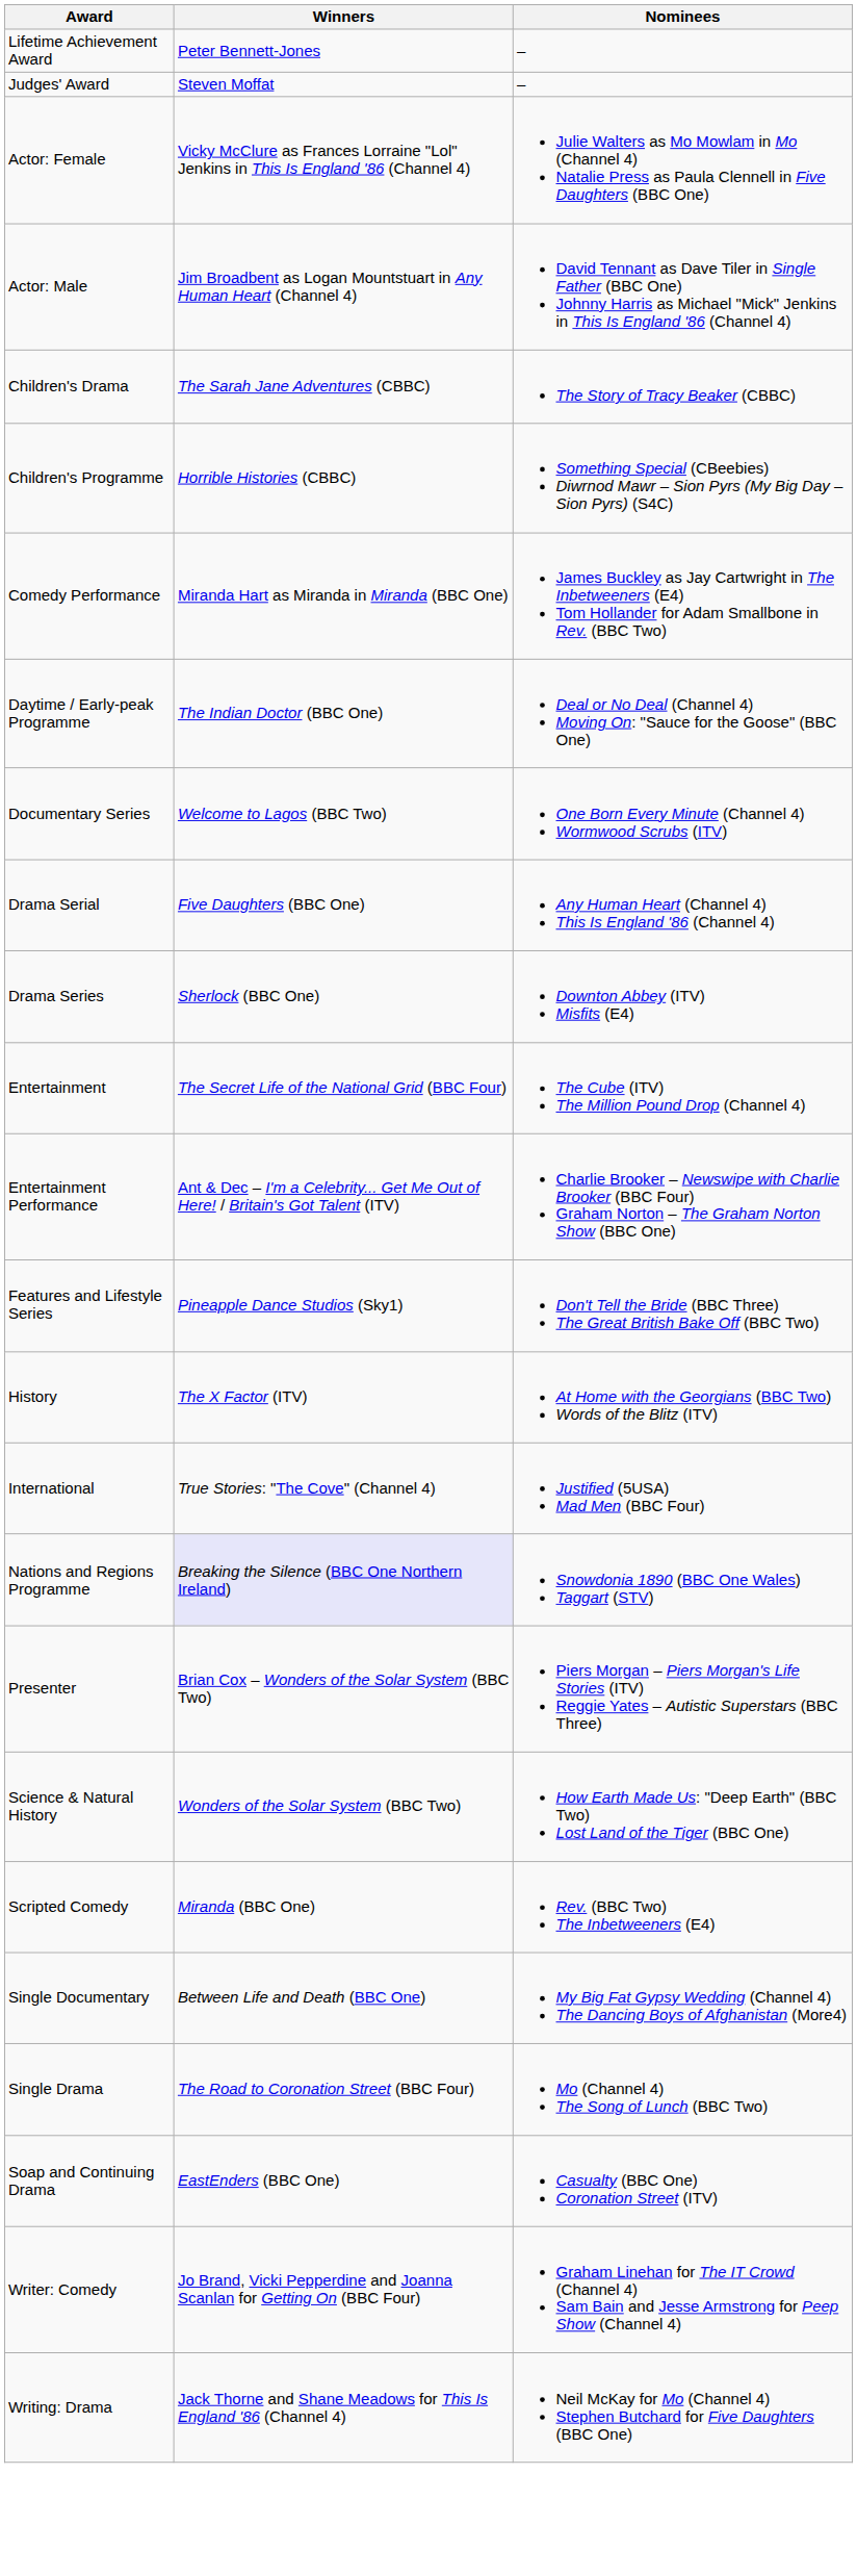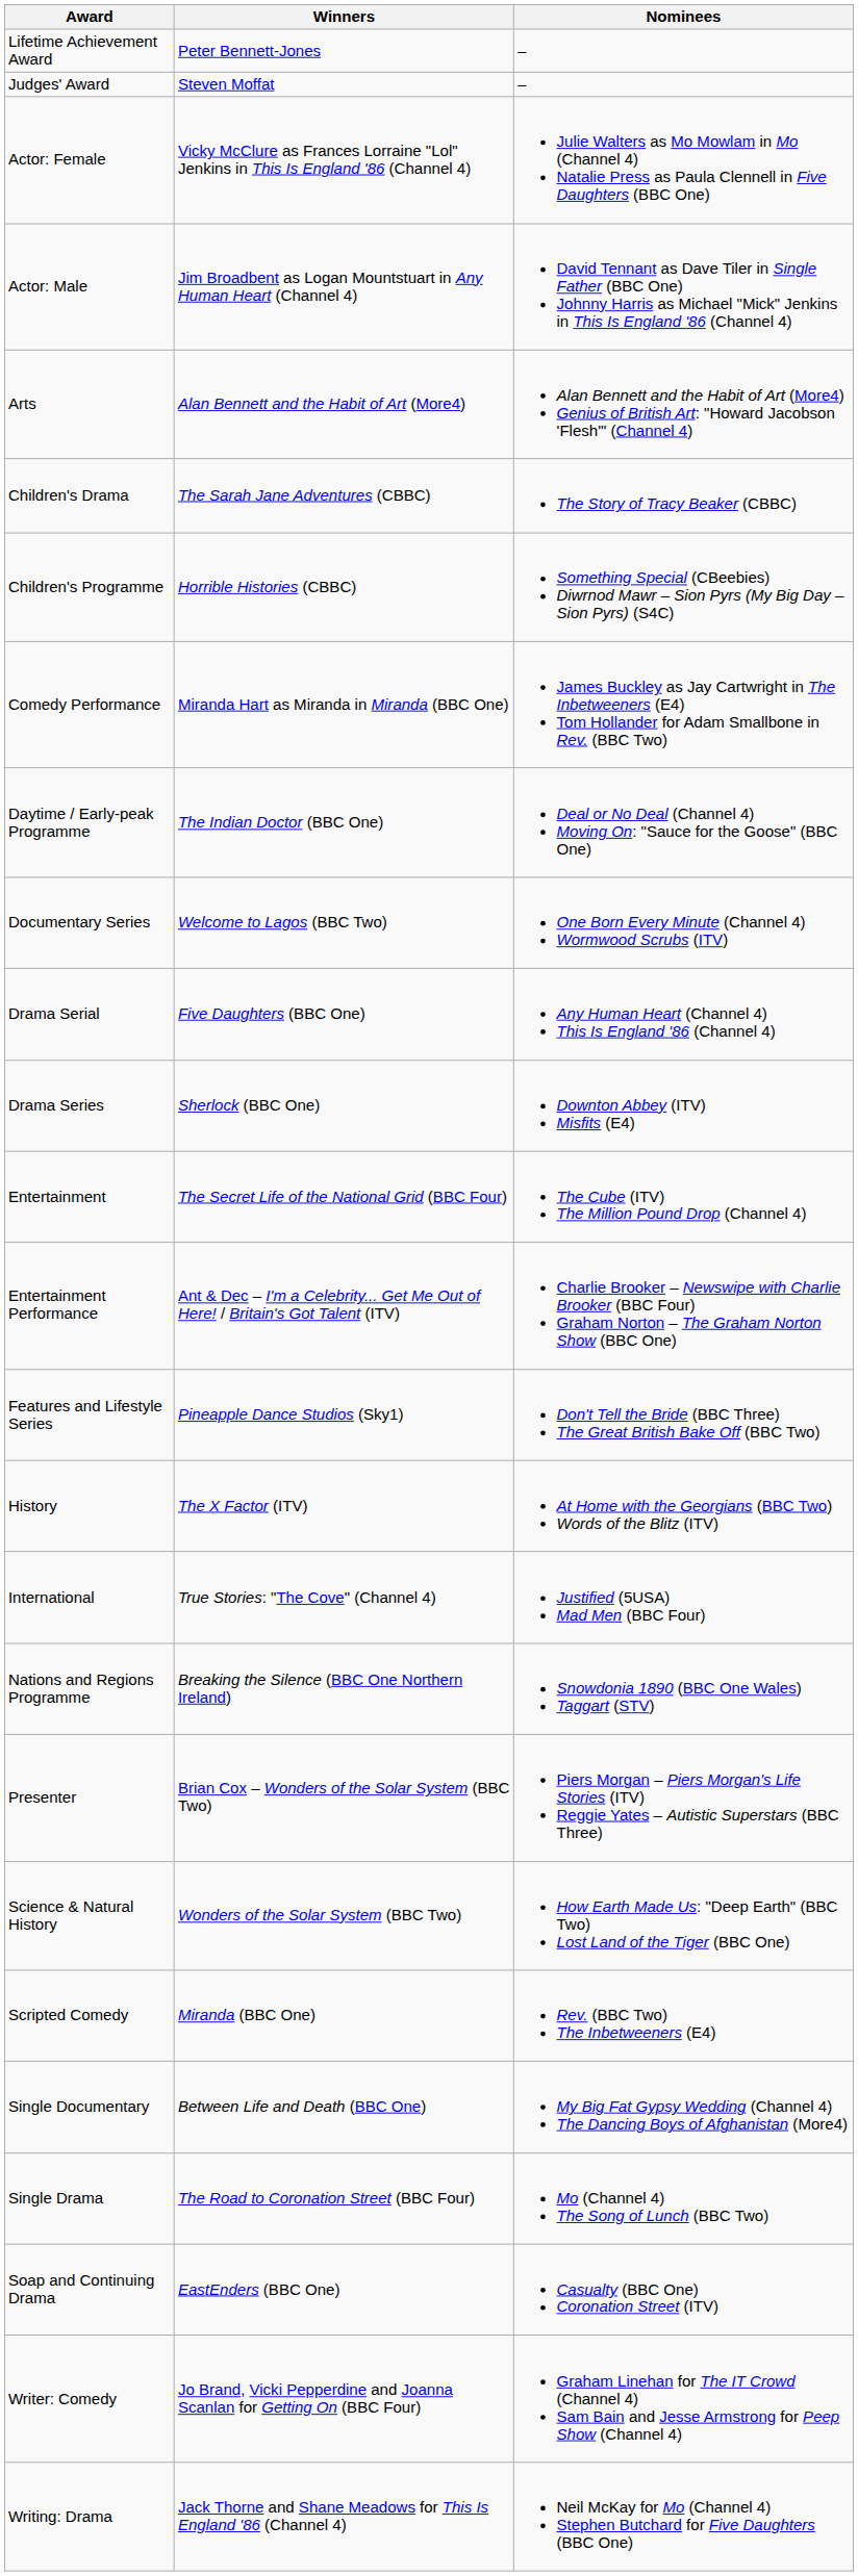 <table class="wikitable">
 <tr>
 <th width="20%">Award</th>
 <th width="40%">Winners</th>
 <th width="40%">Nominees</th>
 </tr>
 <tr>
 <td>Lifetime Achievement Award</td>
 <td><a href='#'>Peter Bennett-Jones</a></td>
 <td>–</td>
 </tr>
 <tr>
 <td>Judges' Award</td>
 <td><a href='#'>Steven Moffat</a></td>
 <td>–</td>
 </tr>
 <tr>
 <td>Actor: Female</td>
 <td><a href='#'>Vicky McClure</a> as Frances Lorraine "Lol" Jenkins in <em><a href='#'>This Is England '86</a></em> (Channel 4)</td>
 <td><br><ul><li><a href='#'>Julie Walters</a> as <a href='#'>Mo Mowlam</a> in <em><a href='#'>Mo</a></em> (Channel 4)</li><li><a href='#'>Natalie Press</a> as Paula Clennell in <em><a href='#'>Five Daughters</a></em> (BBC One)</li></ul></td>
 </tr>
 <tr>
 <td>Actor: Male</td>
 <td><a href='#'>Jim Broadbent</a> as Logan Mountstuart in <em><a href='#'>Any Human Heart</a></em> (Channel 4)</td>
 <td><br><ul><li><a href='#'>David Tennant</a> as Dave Tiler in <em><a href='#'>Single Father</a></em> (BBC One)</li><li><a href='#'>Johnny Harris</a> as Michael "Mick" Jenkins in <em><a href='#'>This Is England '86</a></em> (Channel 4)</li></ul></td>
+</tr>
+<tr>
+<td>Arts</td>
+<td><em><a href='#'>Alan Bennett and the Habit of Art</a></em> (<a href='#'>More4</a>)</td>
+<td><br><ul><li><em>Alan Bennett and the Habit of Art</em> (<a href='#'>More4</a>)</li><li><em><a href='#'>Genius of British Art</a></em>: "Howard Jacobson 'Flesh'" (<a href='#'>Channel 4</a>)</li></ul></td>
 </tr>
 <tr>
 <td>Children's Drama</td>
 <td><em><a href='#'>The Sarah Jane Adventures</a></em> (CBBC)</td>
 <td><br><ul><li><em><a href='#'>The Story of Tracy Beaker</a></em> (CBBC)</li></ul></td>
 </tr>
 <tr>
 <td>Children's Programme</td>
 <td><em><a href='#'>Horrible Histories</a></em> (CBBC)</td>
 <td><br><ul><li><em><a href='#'>Something Special</a></em> (CBeebies)</li><li><em>Diwrnod Mawr – Sion Pyrs (My Big Day – Sion Pyrs)</em> (S4C)</li></ul></td>
 </tr>
 <tr>
 <td>Comedy Performance</td>
 <td><a href='#'>Miranda Hart</a> as Miranda in <em><a href='#'>Miranda</a></em> (BBC One)</td>
 <td><br><ul><li><a href='#'>James Buckley</a> as Jay Cartwright in <em><a href='#'>The Inbetweeners</a></em> (E4)</li><li><a href='#'>Tom Hollander</a> for Adam Smallbone in <em><a href='#'>Rev.</a></em> (BBC Two)</li></ul></td>
 </tr>
 <tr>
 <td>Daytime / Early-peak Programme</td>
 <td><em><a href='#'>The Indian Doctor</a></em> (BBC One)</td>
 <td><br><ul><li><em><a href='#'>Deal or No Deal</a></em> (Channel 4)</li><li><em><a href='#'>Moving On</a></em>: "Sauce for the Goose" (BBC One)</li></ul></td>
 </tr>
 <tr>
 <td>Documentary Series</td>
 <td><em><a href='#'>Welcome to Lagos</a></em> (BBC Two)</td>
 <td><br><ul><li><em><a href='#'>One Born Every Minute</a></em> (Channel 4)</li><li><em><a href='#'>Wormwood Scrubs</a></em> (<a href='#'>ITV</a>)</li></ul></td>
 </tr>
 <tr>
 <td>Drama Serial</td>
 <td><em><a href='#'>Five Daughters</a></em> (BBC One)</td>
 <td><br><ul><li><em><a href='#'>Any Human Heart</a></em> (Channel 4)</li><li><em><a href='#'>This Is England '86</a></em> (Channel 4)</li></ul></td>
 </tr>
 <tr>
 <td>Drama Series</td>
 <td><em><a href='#'>Sherlock</a></em> (BBC One)</td>
 <td><br><ul><li><em><a href='#'>Downton Abbey</a></em> (ITV)</li><li><em><a href='#'>Misfits</a></em> (E4)</li></ul></td>
 </tr>
 <tr>
 <td>Entertainment</td>
 <td><em><a href='#'>The Secret Life of the National Grid</a></em> (<a href='#'>BBC Four</a>)</td>
 <td><br><ul><li><em><a href='#'>The Cube</a></em> (ITV)</li><li><em><a href='#'>The Million Pound Drop</a></em> (Channel 4)</li></ul></td>
 </tr>
 <tr>
 <td>Entertainment Performance</td>
 <td><a href='#'>Ant & Dec</a> – <em><a href='#'>I'm a Celebrity... Get Me Out of Here!</a></em> / <em><a href='#'>Britain's Got Talent</a></em> (ITV)</td>
 <td><br><ul><li><a href='#'>Charlie Brooker</a> – <em><a href='#'>Newswipe with Charlie Brooker</a></em> (BBC Four)</li><li><a href='#'>Graham Norton</a> – <em><a href='#'>The Graham Norton Show</a></em> (BBC One)</li></ul></td>
 </tr>
 <tr>
 <td>Features and Lifestyle Series</td>
 <td><em><a href='#'>Pineapple Dance Studios</a></em> (Sky1)</td>
 <td><br><ul><li><em><a href='#'>Don't Tell the Bride</a></em> (BBC Three)</li><li><em><a href='#'>The Great British Bake Off</a></em> (BBC Two)</li></ul></td>
 </tr>
 <tr>
 <td>History</td>
 <td><em><a href='#'>The X Factor</a></em> (ITV)</td>
 <td><br><ul><li><em><a href='#'>At Home with the Georgians</a></em> (<a href='#'>BBC Two</a>)</li><li><em>Words of the Blitz</em> (ITV)</li></ul></td>
 </tr>
 <tr>
 <td>International</td>
 <td><em>True Stories</em>: "<a href='#'>The Cove</a>" (Channel 4)</td>
 <td><br><ul><li><em><a href='#'>Justified</a></em> (5USA)</li><li><em><a href='#'>Mad Men</a></em> (BBC Four)</li></ul></td>
 </tr>
 <tr>
 <td>Nations and Regions Programme</td>
-<td style="background: lavender;"><em>Breaking the Silence</em> (<a href='#'>BBC One Northern Ireland</a>)</td>
+<td><em>Breaking the Silence</em> (<a href='#'>BBC One Northern Ireland</a>)</td>
 <td><br><ul><li><em><a href='#'>Snowdonia 1890</a></em> (<a href='#'>BBC One Wales</a>)</li><li><em><a href='#'>Taggart</a></em> (<a href='#'>STV</a>)</li></ul></td>
 </tr>
 <tr>
 <td>Presenter</td>
 <td><a href='#'>Brian Cox</a> – <em><a href='#'>Wonders of the Solar System</a></em> (BBC Two)</td>
 <td><br><ul><li><a href='#'>Piers Morgan</a> – <em><a href='#'>Piers Morgan's Life Stories</a></em> (ITV)</li><li><a href='#'>Reggie Yates</a> – <em>Autistic Superstars</em> (BBC Three)</li></ul></td>
 </tr>
 <tr>
 <td>Science & Natural History</td>
 <td><em><a href='#'>Wonders of the Solar System</a></em> (BBC Two)</td>
 <td><br><ul><li><em><a href='#'>How Earth Made Us</a></em>: "Deep Earth" (BBC Two)</li><li><em><a href='#'>Lost Land of the Tiger</a></em> (BBC One)</li></ul></td>
 </tr>
 <tr>
 <td>Scripted Comedy</td>
 <td><em><a href='#'>Miranda</a></em> (BBC One)</td>
 <td><br><ul><li><em><a href='#'>Rev.</a></em> (BBC Two)</li><li><em><a href='#'>The Inbetweeners</a></em> (E4)</li></ul></td>
 </tr>
 <tr>
 <td>Single Documentary</td>
 <td><em>Between Life and Death</em> (<a href='#'>BBC One</a>)</td>
 <td><br><ul><li><em><a href='#'>My Big Fat Gypsy Wedding</a></em> (Channel 4)</li><li><em><a href='#'>The Dancing Boys of Afghanistan</a></em> (More4)</li></ul></td>
 </tr>
 <tr>
 <td>Single Drama</td>
 <td><em><a href='#'>The Road to Coronation Street</a></em> (BBC Four)</td>
 <td><br><ul><li><em><a href='#'>Mo</a></em> (Channel 4)</li><li><em><a href='#'>The Song of Lunch</a></em> (BBC Two)</li></ul></td>
 </tr>
 <tr>
 <td>Soap and Continuing Drama</td>
 <td><em><a href='#'>EastEnders</a></em> (BBC One)</td>
 <td><br><ul><li><em><a href='#'>Casualty</a></em> (BBC One)</li><li><em><a href='#'>Coronation Street</a></em> (ITV)</li></ul></td>
 </tr>
 <tr>
 <td>Writer: Comedy</td>
 <td><a href='#'>Jo Brand</a>, <a href='#'>Vicki Pepperdine</a> and <a href='#'>Joanna Scanlan</a> for <em><a href='#'>Getting On</a></em> (BBC Four)</td>
 <td><br><ul><li><a href='#'>Graham Linehan</a> for <em><a href='#'>The IT Crowd</a></em> (Channel 4)</li><li><a href='#'>Sam Bain</a> and <a href='#'>Jesse Armstrong</a> for <em><a href='#'>Peep Show</a></em> (Channel 4)</li></ul></td>
 </tr>
 <tr>
 <td>Writing: Drama</td>
 <td><a href='#'>Jack Thorne</a> and <a href='#'>Shane Meadows</a> for <em><a href='#'>This Is England '86</a></em> (Channel 4)</td>
 <td><br><ul><li>Neil McKay for <em><a href='#'>Mo</a></em> (Channel 4)</li><li><a href='#'>Stephen Butchard</a> for <em><a href='#'>Five Daughters</a></em> (BBC One)</li></ul></td>
 </tr>
 </table>
